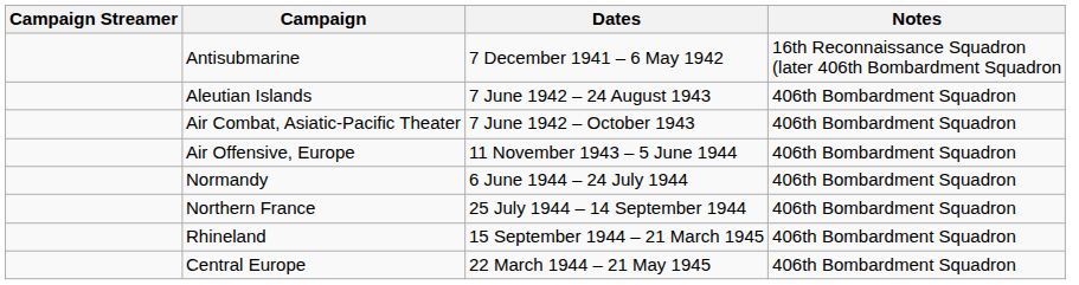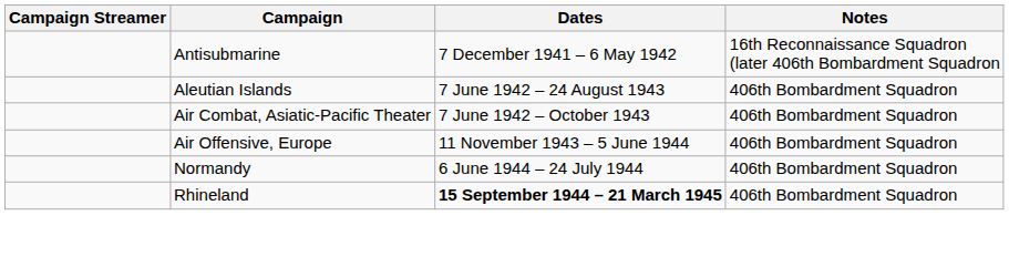 <table class="wikitable">
 <tr style="background:#efefef;">
 <th>Campaign Streamer</th>
 <th>Campaign</th>
 <th>Dates</th>
 <th>Notes</th>
 </tr>
 <tr>
 <td></td>
 <td>Antisubmarine</td>
 <td>7 December 1941 – 6 May 1942</td>
 <td>16th Reconnaissance Squadron<br> (later 406th Bombardment Squadron</td>
 </tr>
 <tr>
 <td></td>
 <td>Aleutian Islands</td>
 <td>7 June 1942 – 24 August 1943</td>
 <td>406th Bombardment Squadron</td>
 </tr>
 <tr>
 <td></td>
 <td>Air Combat, Asiatic-Pacific Theater</td>
 <td>7 June 1942 – October 1943</td>
 <td>406th Bombardment Squadron</td>
 </tr>
 <tr>
 <td></td>
 <td>Air Offensive, Europe</td>
 <td>11 November 1943 – 5 June 1944</td>
 <td>406th Bombardment Squadron</td>
 </tr>
 <tr>
 <td></td>
 <td>Normandy</td>
 <td>6 June 1944 – 24 July 1944</td>
 <td>406th Bombardment Squadron</td>
 </tr>
 <tr>
 <td></td>
-<td>Northern France</td>
-<td>25 July 1944 – 14 September 1944</td>
-<td>406th Bombardment Squadron</td>
-</tr>
-<tr>
-<td></td>
 <td>Rhineland</td>
-<td>15 September 1944 – 21 March 1945</td>
-<td>406th Bombardment Squadron</td>
-</tr>
-<tr>
-<td></td>
-<td>Central Europe</td>
-<td>22 March 1944 – 21 May 1945</td>
+<td><strong>15 September 1944 – 21 March 1945</strong></td>
 <td>406th Bombardment Squadron</td>
 </tr>
 </table>
